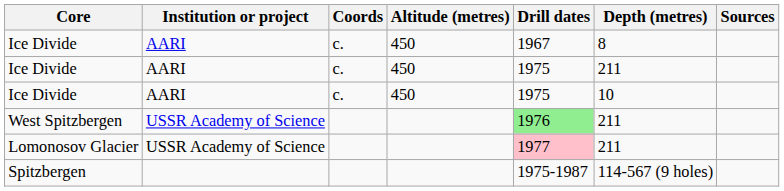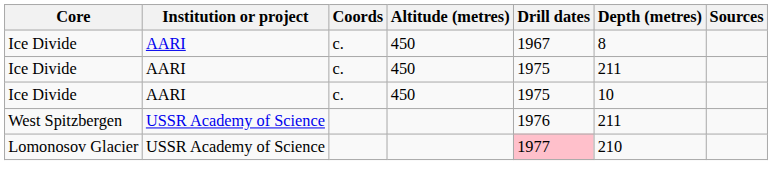 <table class="wikitable sortable">
 <tr>
 <th>Core</th>
 <th>Institution or project</th>
 <th>Coords</th>
 <th>Altitude (metres)</th>
 <th>Drill dates</th>
 <th>Depth (metres)</th>
 <th>Sources</th>
 </tr>
 <tr>
 <td>Ice Divide</td>
 <td><a href='#'>AARI</a></td>
 <td>c. </td>
 <td>450</td>
 <td>1967</td>
 <td>8</td>
 <td></td>
 </tr>
 <tr>
 <td>Ice Divide</td>
 <td>AARI</td>
 <td>c. </td>
 <td>450</td>
 <td>1975</td>
 <td>211</td>
 <td></td>
 </tr>
 <tr>
 <td>Ice Divide</td>
 <td>AARI</td>
 <td>c. </td>
 <td>450</td>
 <td>1975</td>
 <td>10</td>
 <td></td>
 </tr>
 <tr>
 <td>West Spitzbergen</td>
 <td><a href='#'>USSR Academy of Science</a></td>
 <td></td>
 <td></td>
-<td style="background: lightgreen;">1976</td>
+<td>1976</td>
 <td>211</td>
 <td></td>
 </tr>
 <tr>
 <td>Lomonosov Glacier</td>
 <td>USSR Academy of Science</td>
 <td></td>
 <td></td>
 <td style="background: pink;">1977</td>
-<td>211</td>
-<td></td>
-</tr>
-<tr>
-<td>Spitzbergen</td>
-<td></td>
-<td></td>
-<td></td>
-<td>1975-1987</td>
-<td>114-567 (9 holes)</td>
+<td>210</td>
 <td></td>
 </tr>
 </table>
